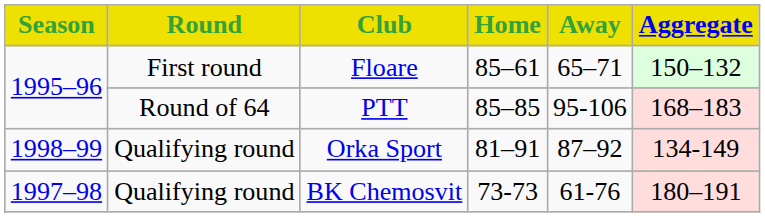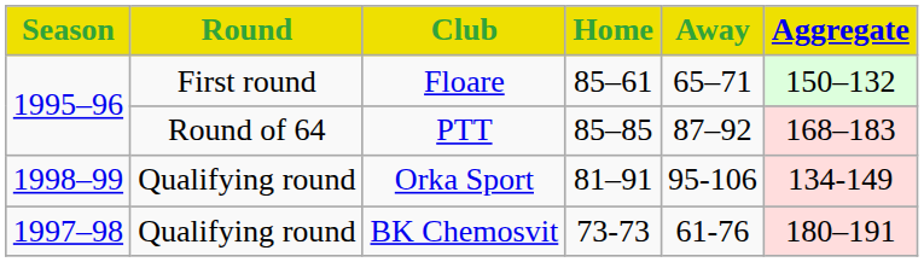 <table class="wikitable" style="text-align: center;">
 <tr>
 <th style="color:#31a33c; background:#eee001;">Season</th>
 <th style="color:#31a33c; background:#eee001;">Round</th>
 <th style="color:#31a33c; background:#eee001;">Club</th>
 <th style="color:#31a33c; background:#eee001;">Home</th>
 <th style="color:#31a33c; background:#eee001;">Away</th>
 <th style="color:#31a33c; background:#eee001;"><a href='#'>Aggregate</a></th>
 </tr>
 <tr>
 <td rowspan="2"><a href='#'>1995–96</a></td>
 <td>First round</td>
 <td> <a href='#'>Floare</a></td>
 <td>85–61</td>
 <td>65–71</td>
 <td style="text-align:center; background:#dfd;">150–132</td>
 </tr>
 <tr>
 <td>Round of 64</td>
 <td> <a href='#'>PTT</a></td>
 <td>85–85</td>
-<td>95-106</td>
+<td>87–92</td>
 <td style="text-align:center; background:#fdd;">168–183</td>
 </tr>
 <tr>
 <td><a href='#'>1998–99</a></td>
 <td>Qualifying round</td>
 <td><a href='#'>Orka Sport</a></td>
 <td>81–91</td>
-<td>87–92</td>
+<td>95-106</td>
 <td style="text-align:center; background:#fdd;">134-149</td>
 </tr>
 <tr>
 <td><a href='#'>1997–98</a></td>
 <td>Qualifying round</td>
 <td><a href='#'>BK Chemosvit</a></td>
 <td>73-73</td>
 <td>61-76</td>
 <td style="text-align:center; background:#fdd;">180–191</td>
 </tr>
 </table>
